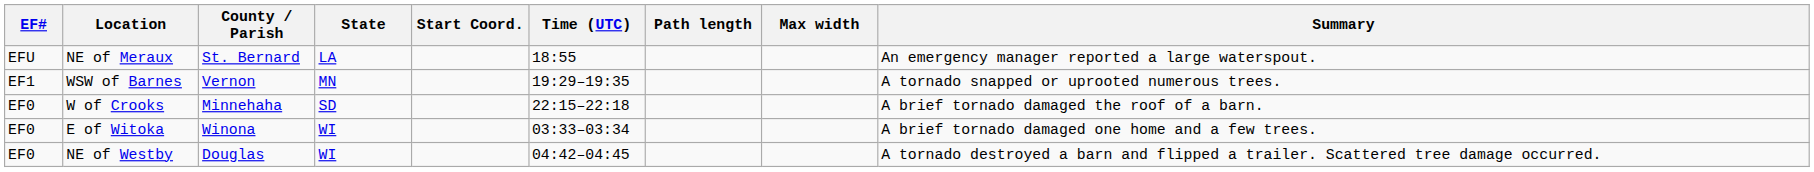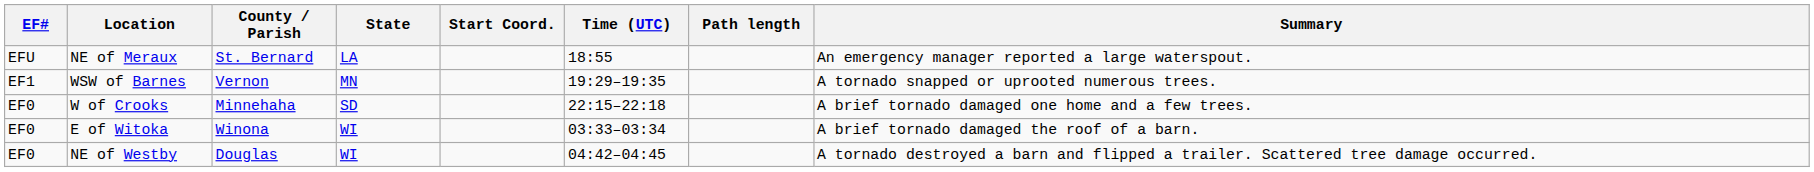 <table class="wikitable sortable" style="width:100%;">
 <tr>
 <th scope="col" style="width:3%; text-align:center;"><a href='#'>EF#</a></th>
 <th scope="col" style="width:7%; text-align:center;" class="unsortable">Location</th>
 <th scope="col" style="width:6%; text-align:center;" class="unsortable">County / Parish</th>
 <th scope="col" style="width:5%; text-align:center;">State</th>
 <th scope="col" style="width:6%; text-align:center;">Start Coord.</th>
 <th scope="col" style="width:6%; text-align:center;">Time (<a href='#'>UTC</a>)</th>
 <th scope="col" style="width:6%; text-align:center;">Path length</th>
-<th scope="col" style="width:6%; text-align:center;">Max width</th>
 <th scope="col" class="unsortable" style="width:48%; text-align:center;">Summary</th>
 </tr>
 <tr>
 <td bgcolor=>EFU</td>
 <td>NE of <a href='#'>Meraux</a></td>
 <td><a href='#'>St. Bernard</a></td>
 <td><a href='#'>LA</a></td>
 <td></td>
 <td>18:55</td>
-<td></td>
 <td></td>
 <td>An emergency manager reported a large waterspout.</td>
 </tr>
 <tr>
 <td bgcolor=>EF1</td>
 <td>WSW of <a href='#'>Barnes</a></td>
 <td><a href='#'>Vernon</a></td>
 <td><a href='#'>MN</a></td>
 <td></td>
 <td>19:29–19:35</td>
 <td></td>
-<td></td>
 <td>A tornado snapped or uprooted numerous trees.</td>
 </tr>
 <tr>
 <td bgcolor=>EF0</td>
 <td>W of <a href='#'>Crooks</a></td>
 <td><a href='#'>Minnehaha</a></td>
 <td><a href='#'>SD</a></td>
 <td></td>
 <td>22:15–22:18</td>
 <td></td>
-<td></td>
-<td>A brief tornado damaged the roof of a barn.</td>
+<td>A brief tornado damaged one home and a few trees.</td>
 </tr>
 <tr>
 <td bgcolor=>EF0</td>
 <td>E of <a href='#'>Witoka</a></td>
 <td><a href='#'>Winona</a></td>
 <td><a href='#'>WI</a></td>
 <td></td>
 <td>03:33–03:34</td>
 <td></td>
-<td></td>
-<td>A brief tornado damaged one home and a few trees.</td>
+<td>A brief tornado damaged the roof of a barn.</td>
 </tr>
 <tr>
 <td bgcolor=>EF0</td>
 <td>NE of <a href='#'>Westby</a></td>
 <td><a href='#'>Douglas</a></td>
 <td><a href='#'>WI</a></td>
 <td></td>
 <td>04:42–04:45</td>
 <td></td>
-<td></td>
 <td>A tornado destroyed a barn and flipped a trailer. Scattered tree damage occurred.</td>
 </tr>
 </table>
